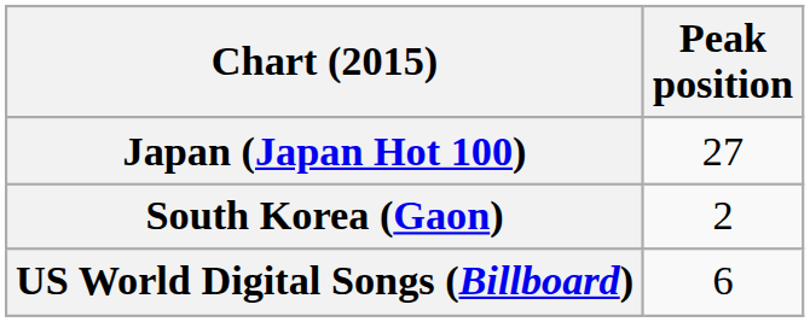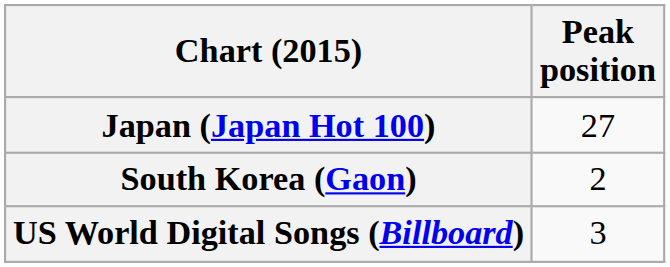 <table class="wikitable sortable plainrowheaders" style="text-align:center">
 <tr>
 <th scope="col">Chart (2015)</th>
 <th scope="col">Peak<br>position</th>
 </tr>
 <tr>
 <th scope="row">Japan (<a href='#'>Japan Hot 100</a>)</th>
 <td>27</td>
 </tr>
 <tr>
 <th scope="row">South Korea (<a href='#'>Gaon</a>)</th>
 <td>2</td>
 </tr>
 <tr>
 <th scope="row">US World Digital Songs (<em><a href='#'>Billboard</a></em>)</th>
-<td>6</td>
+<td>3</td>
 </tr>
 </table>
